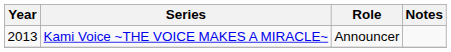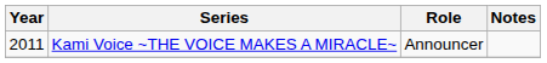 <table class="wikitable">
 <tr>
 <th>Year</th>
 <th>Series</th>
 <th>Role</th>
 <th>Notes</th>
 </tr>
 <tr>
-<td>2013</td>
+<td>2011</td>
 <td><a href='#'>Kami Voice ~THE VOICE MAKES A MIRACLE~</a></td>
 <td>Announcer</td>
 <td></td>
 </tr>
 <tr>
 </tr>
 </table>
